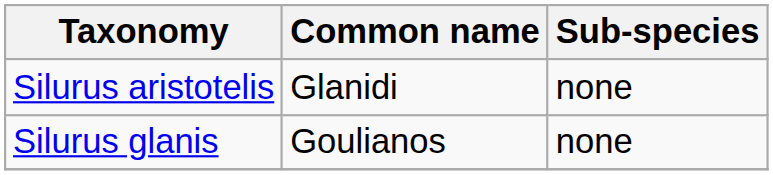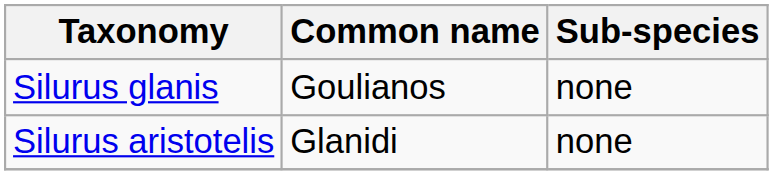 <table class="wikitable">
 <tr>
 <th>Taxonomy</th>
 <th>Common name</th>
 <th>Sub-species</th>
 </tr>
 <tr>
+<td><a href='#'>Silurus glanis</a></td>
+<td>Goulianos</td>
+<td>none</td>
+</tr>
+<tr>
 <td><a href='#'>Silurus aristotelis</a></td>
 <td>Glanidi</td>
 <td>none</td>
 </tr>
 <tr>
-<td><a href='#'>Silurus glanis</a></td>
-<td>Goulianos</td>
-<td>none</td>
-</tr>
-<tr>
 </tr>
 </table>
